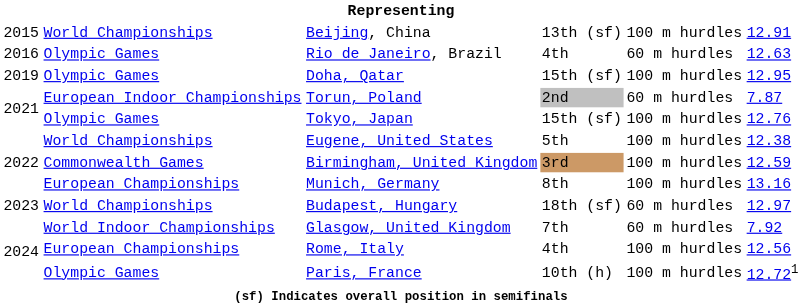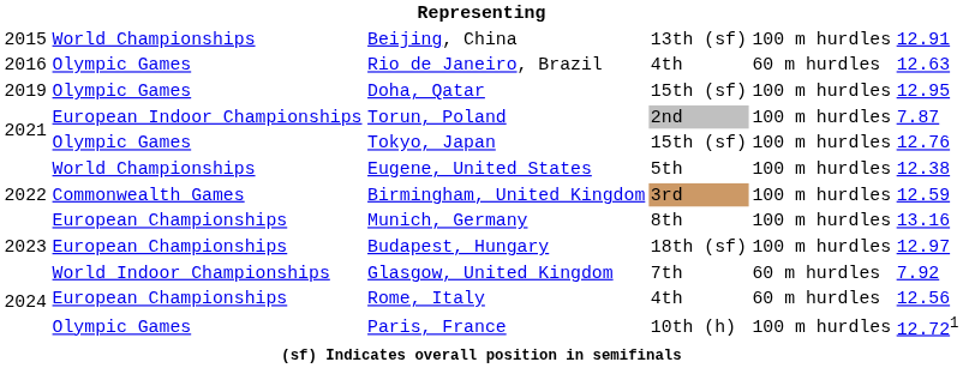 <table>
 <tr>
 <th colspan=6>Representing </th>
 </tr>
 <tr>
 <td>2015</td>
 <td><a href='#'>World Championships</a></td>
 <td><a href='#'>Beijing</a>, China</td>
 <td>13th (sf)</td>
 <td>100 m hurdles</td>
 <td><a href='#'>12.91</a></td>
 </tr>
 <tr>
 <td>2016</td>
 <td><a href='#'>Olympic Games</a></td>
 <td><a href='#'>Rio de Janeiro</a>, Brazil</td>
 <td>4th</td>
 <td>60 m hurdles</td>
 <td><a href='#'>12.63</a></td>
 </tr>
 <tr>
 <td>2019</td>
 <td><a href='#'>Olympic Games</a></td>
 <td><a href='#'>Doha, Qatar</a></td>
 <td>15th (sf)</td>
 <td>100 m hurdles</td>
 <td><a href='#'>12.95</a></td>
 </tr>
 <tr>
 <td rowspan=2>2021</td>
 <td><a href='#'>European Indoor Championships</a></td>
 <td><a href='#'>Torun, Poland</a></td>
 <td bgcolor="Silver">2nd</td>
-<td>60 m hurdles</td>
+<td>100 m hurdles</td>
 <td><a href='#'>7.87</a></td>
 </tr>
 <tr>
 <td><a href='#'>Olympic Games</a></td>
 <td><a href='#'>Tokyo, Japan</a></td>
 <td>15th (sf)</td>
 <td>100 m hurdles</td>
 <td><a href='#'>12.76</a></td>
 </tr>
 <tr>
 <td rowspan=3>2022</td>
 <td><a href='#'>World Championships</a></td>
 <td><a href='#'>Eugene, United States</a></td>
 <td>5th</td>
 <td>100 m hurdles</td>
 <td><a href='#'>12.38</a></td>
 </tr>
 <tr>
 <td><a href='#'>Commonwealth Games</a></td>
 <td><a href='#'>Birmingham, United Kingdom</a></td>
 <td style="background:#c96;">3rd</td>
 <td>100 m hurdles</td>
 <td><a href='#'>12.59</a></td>
 </tr>
 <tr>
 <td><a href='#'>European Championships</a></td>
 <td><a href='#'>Munich, Germany</a></td>
 <td>8th</td>
 <td>100 m hurdles</td>
 <td><a href='#'>13.16</a></td>
 </tr>
 <tr>
 <td>2023</td>
-<td><a href='#'>World Championships</a></td>
+<td><a href='#'>European Championships</a></td>
 <td><a href='#'>Budapest, Hungary</a></td>
 <td>18th (sf)</td>
-<td>60 m hurdles</td>
+<td>100 m hurdles</td>
 <td><a href='#'>12.97</a></td>
 </tr>
 <tr>
 <td rowspan=3>2024</td>
 <td><a href='#'>World Indoor Championships</a></td>
 <td><a href='#'>Glasgow, United Kingdom</a></td>
 <td>7th</td>
 <td>60 m hurdles</td>
 <td><a href='#'>7.92</a></td>
 </tr>
 <tr>
 <td><a href='#'>European Championships</a></td>
 <td><a href='#'>Rome, Italy</a></td>
 <td>4th</td>
-<td>100 m hurdles</td>
+<td>60 m hurdles</td>
 <td><a href='#'>12.56</a></td>
 </tr>
 <tr>
 <td><a href='#'>Olympic Games</a></td>
 <td><a href='#'>Paris, France</a></td>
 <td>10th (h)</td>
 <td>100 m hurdles</td>
 <td><a href='#'>12.72</a><sup>1</sup></td>
 </tr>
 <tr>
 <th colspan=6><small><strong> (sf) Indicates overall position in semifinals</strong></small></th>
 </tr>
 </table>
